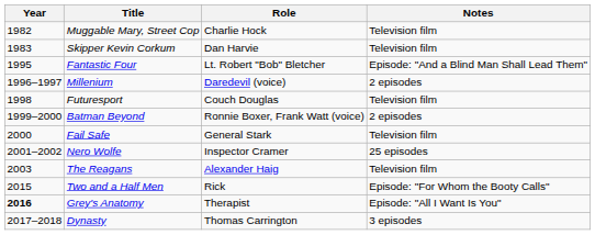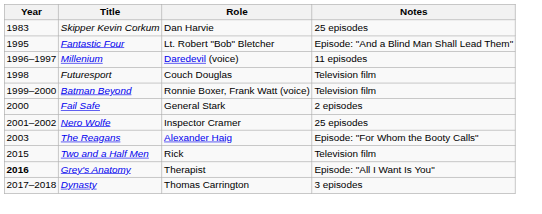 <table class="wikitable sortable">
 <tr>
 <th>Year</th>
 <th>Title</th>
 <th>Role</th>
 <th>Notes</th>
 </tr>
 <tr>
-<td>1982</td>
-<td><em>Muggable Mary, Street Cop</em></td>
-<td>Charlie Hock</td>
-<td>Television film</td>
-</tr>
-<tr>
 <td>1983</td>
 <td><em>Skipper Kevin Corkum</em></td>
 <td>Dan Harvie</td>
-<td>Television film</td>
+<td>25 episodes</td>
 </tr>
 <tr>
 <td>1995</td>
 <td><em><a href='#'>Fantastic Four</a></em></td>
 <td>Lt. Robert "Bob" Bletcher</td>
 <td>Episode: "And a Blind Man Shall Lead Them"</td>
 </tr>
 <tr>
 <td>1996–1997</td>
 <td><em><a href='#'>Millenium</a></em></td>
 <td><a href='#'>Daredevil</a> (voice)</td>
-<td>2 episodes</td>
+<td>11 episodes</td>
 </tr>
 <tr>
 <td>1998</td>
 <td><em>Futuresport</em></td>
 <td>Couch Douglas</td>
 <td>Television film</td>
 </tr>
 <tr>
 <td>1999–2000</td>
 <td><em><a href='#'>Batman Beyond</a></em></td>
 <td>Ronnie Boxer, Frank Watt (voice)</td>
-<td>2 episodes</td>
+<td>Television film</td>
 </tr>
 <tr>
 <td>2000</td>
 <td><em><a href='#'>Fail Safe</a></em></td>
 <td>General Stark</td>
-<td>Television film</td>
+<td>2 episodes</td>
 </tr>
 <tr>
 <td>2001–2002</td>
 <td><em><a href='#'>Nero Wolfe</a></em></td>
 <td>Inspector Cramer</td>
 <td>25 episodes</td>
 </tr>
 <tr>
 <td>2003</td>
 <td><em><a href='#'>The Reagans</a></em></td>
 <td><a href='#'>Alexander Haig</a></td>
-<td>Television film</td>
+<td>Episode: "For Whom the Booty Calls"</td>
 </tr>
 <tr>
 <td>2015</td>
 <td><em><a href='#'>Two and a Half Men</a></em></td>
 <td>Rick</td>
-<td>Episode: "For Whom the Booty Calls"</td>
+<td>Television film</td>
 </tr>
 <tr>
 <td><strong>2016</strong></td>
 <td><em><a href='#'>Grey's Anatomy</a></em></td>
 <td>Therapist</td>
 <td>Episode: "All I Want Is You"</td>
 </tr>
 <tr>
 <td>2017–2018</td>
 <td><em><a href='#'>Dynasty</a></em></td>
 <td>Thomas Carrington</td>
 <td>3 episodes</td>
 </tr>
 </table>
